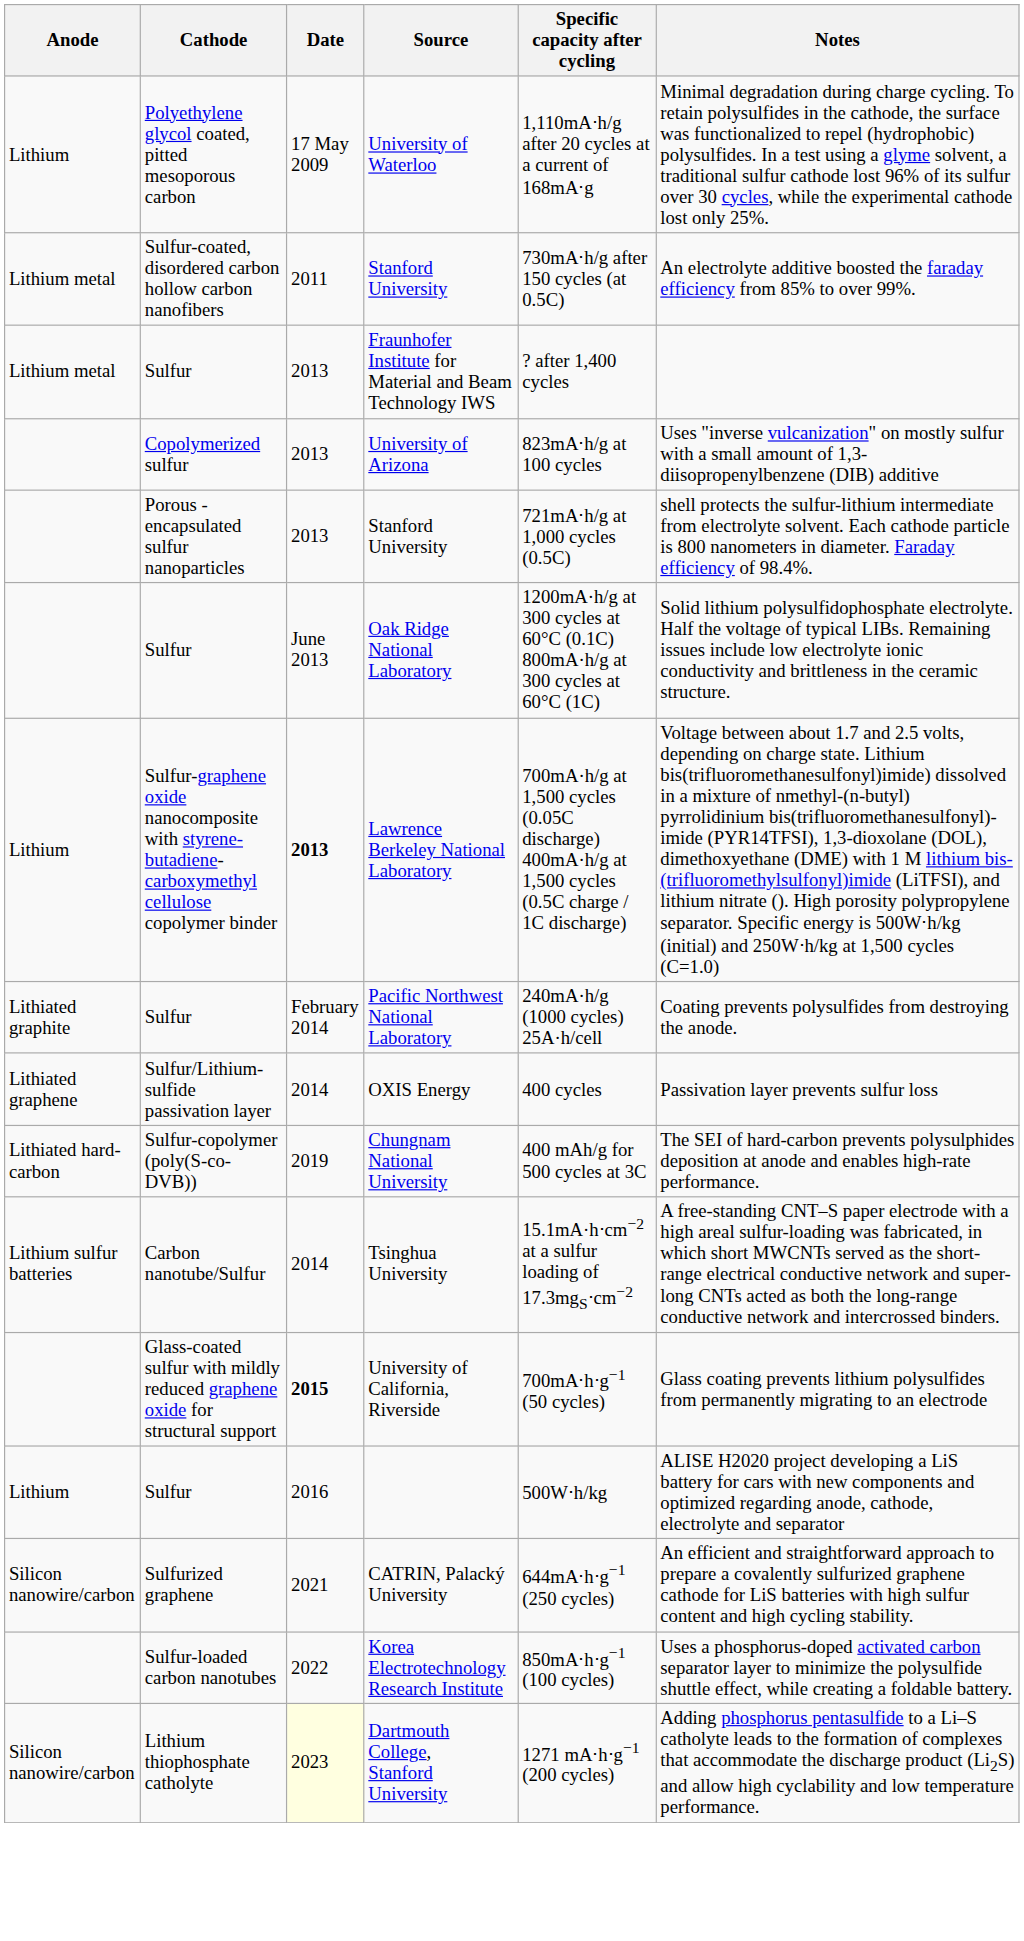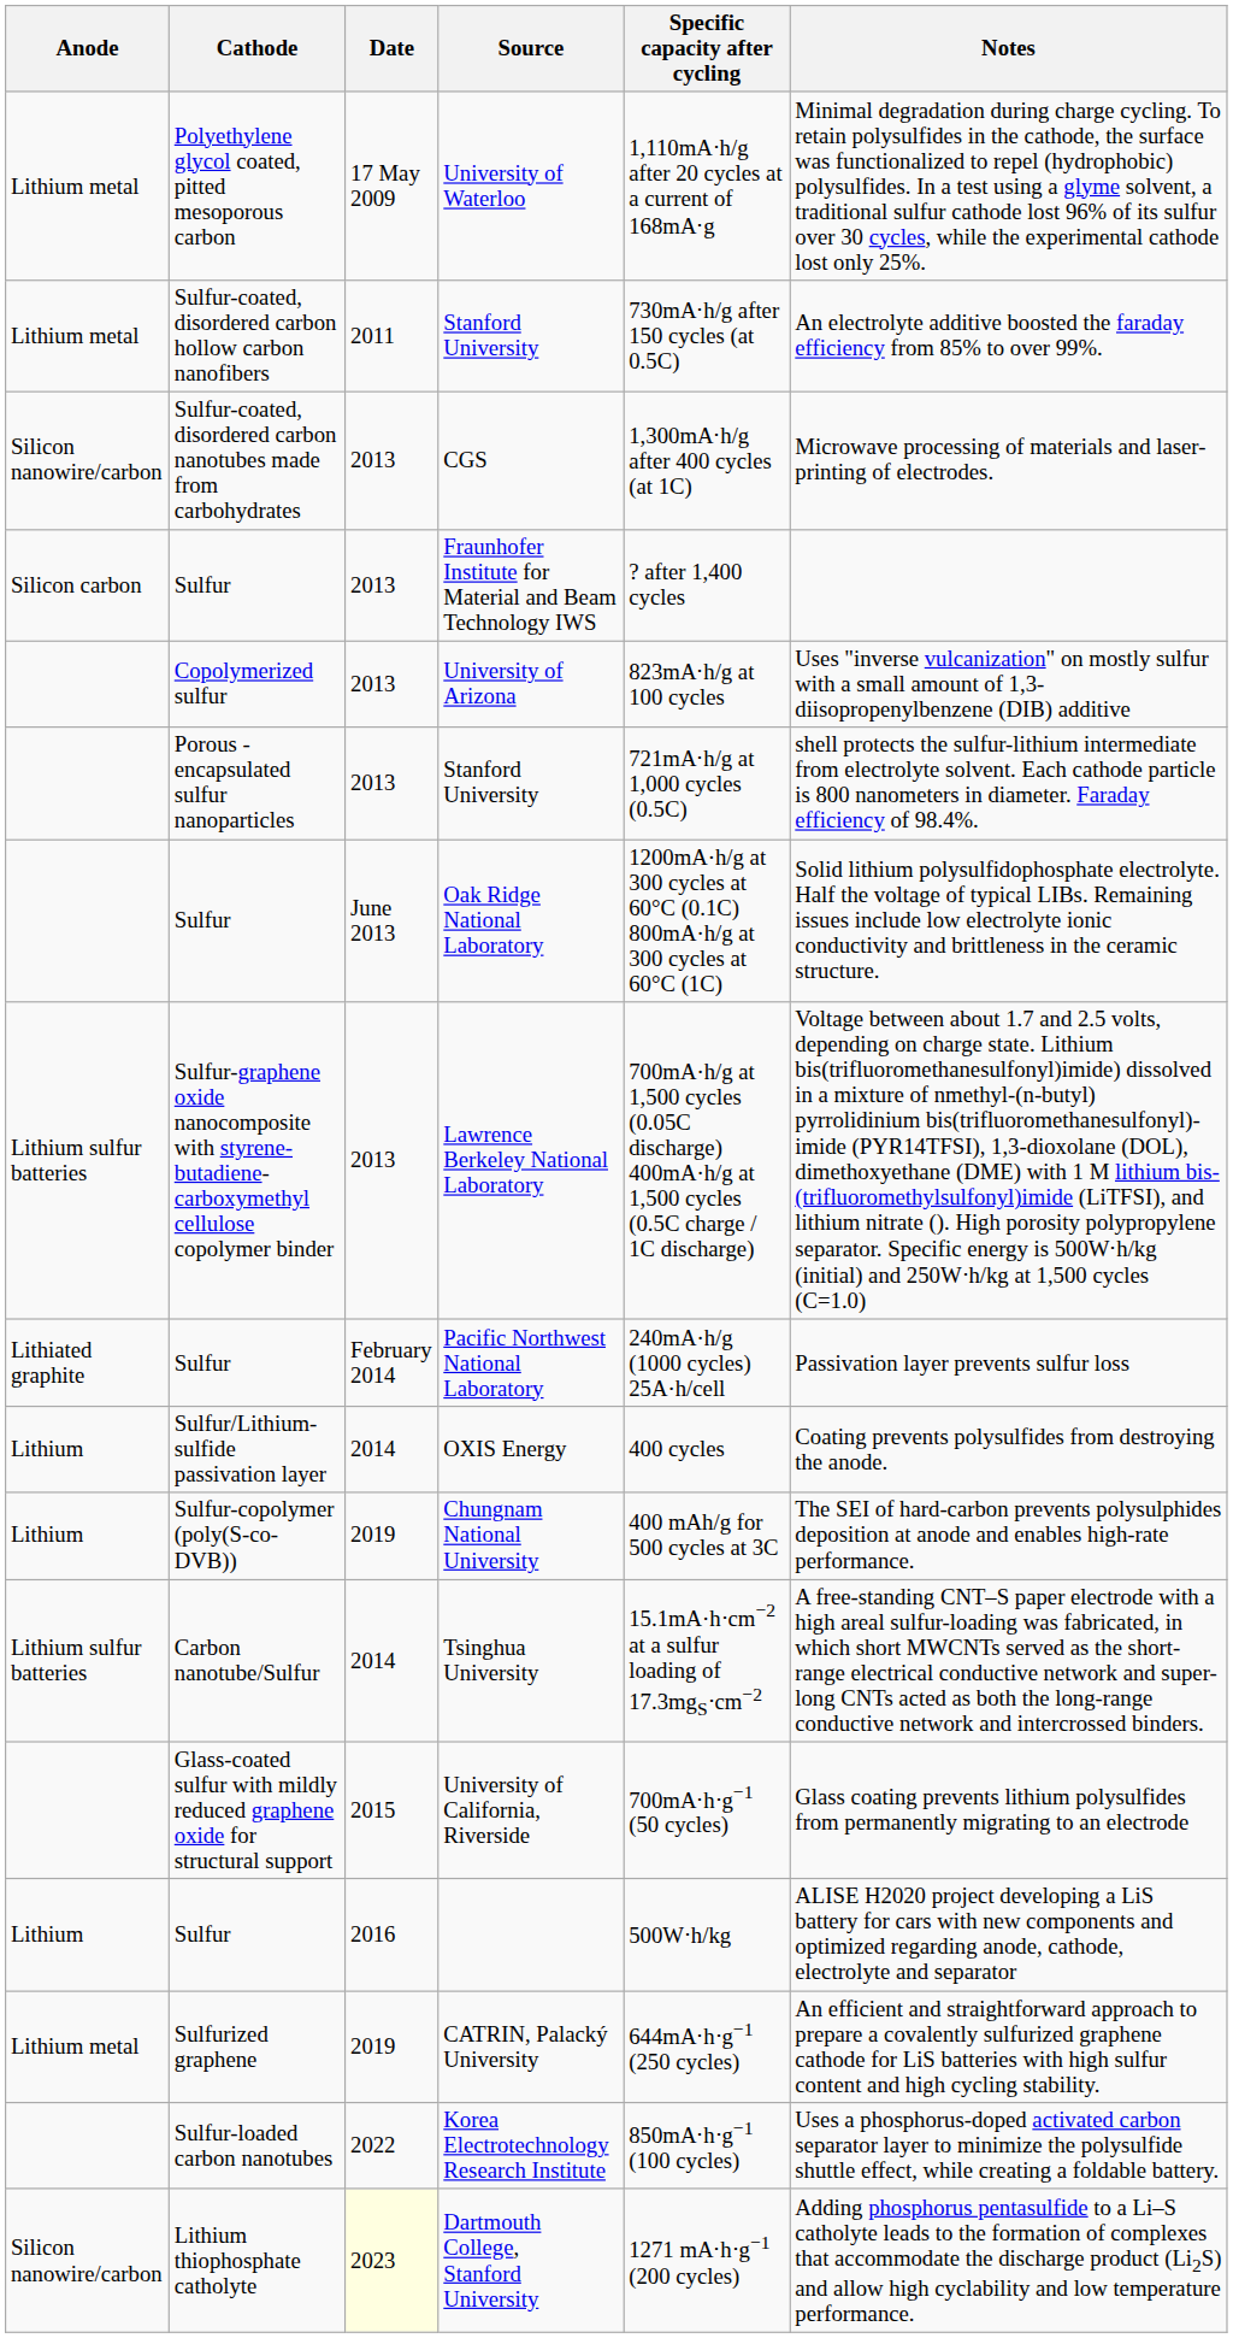 <table class="wikitable">
 <tr>
 <th>Anode</th>
 <th>Cathode</th>
 <th>Date</th>
 <th>Source</th>
 <th>Specific capacity after cycling</th>
 <th>Notes</th>
 </tr>
 <tr>
-<td>Lithium</td>
+<td>Lithium metal</td>
 <td><a href='#'>Polyethylene glycol</a> coated, pitted mesoporous carbon</td>
 <td>17 May 2009</td>
 <td><a href='#'>University of Waterloo</a></td>
 <td>1,110mA⋅h/g after 20 cycles at a current of 168mA⋅g</td>
 <td>Minimal degradation during charge cycling. To retain polysulfides in the cathode, the surface was functionalized to repel (hydrophobic) polysulfides. In a test using a <a href='#'>glyme</a> solvent, a traditional sulfur cathode lost 96% of its sulfur over 30 <a href='#'>cycles</a>, while the experimental cathode lost only 25%.</td>
 </tr>
 <tr>
 <td>Lithium metal</td>
 <td>Sulfur-coated, disordered carbon hollow carbon nanofibers</td>
 <td>2011</td>
 <td><a href='#'>Stanford University</a></td>
 <td>730mA⋅h/g after 150 cycles (at 0.5C)</td>
 <td>An electrolyte additive boosted the <a href='#'>faraday efficiency</a> from 85% to over 99%.</td>
 </tr>
 <tr>
-<td>Lithium metal</td>
+<td>Silicon nanowire/carbon</td>
+<td>Sulfur-coated, disordered carbon nanotubes made from carbohydrates</td>
+<td>2013</td>
+<td>CGS</td>
+<td>1,300mA⋅h/g after 400 cycles (at 1C)</td>
+<td>Microwave processing of materials and laser-printing of electrodes.</td>
+</tr>
+<tr>
+<td>Silicon carbon</td>
 <td>Sulfur</td>
 <td>2013</td>
 <td><a href='#'>Fraunhofer Institute</a> for Material and Beam Technology IWS</td>
 <td>? after 1,400 cycles</td>
 </tr>
 <tr>
 <td></td>
 <td><a href='#'>Copolymerized</a> sulfur</td>
 <td>2013</td>
 <td><a href='#'>University of Arizona</a></td>
 <td>823mA⋅h/g at 100 cycles</td>
 <td>Uses "inverse <a href='#'>vulcanization</a>" on mostly sulfur with a small amount of 1,3-diisopropenylbenzene (DIB) additive</td>
 </tr>
 <tr>
 <td></td>
 <td>Porous -encapsulated sulfur nanoparticles</td>
 <td>2013</td>
 <td>Stanford University</td>
 <td>721mA⋅h/g at 1,000 cycles (0.5C)</td>
 <td>shell protects the sulfur-lithium intermediate from electrolyte solvent. Each cathode particle is 800 nanometers in diameter. <a href='#'>Faraday efficiency</a> of 98.4%.</td>
 </tr>
 <tr>
 <td></td>
 <td>Sulfur</td>
 <td>June 2013</td>
 <td><a href='#'>Oak Ridge National Laboratory</a></td>
 <td>1200mA·h/g at 300 cycles at 60°C (0.1C)<br>800mA·h/g at 300 cycles at 60°C (1C)</td>
 <td>Solid lithium polysulfidophosphate electrolyte. Half the voltage of typical LIBs. Remaining issues include low electrolyte ionic conductivity and brittleness in the ceramic structure.</td>
 </tr>
 <tr>
-<td>Lithium</td>
+<td>Lithium sulfur batteries</td>
 <td>Sulfur-<a href='#'>graphene oxide</a> nanocomposite with <a href='#'>styrene-butadiene</a>-<a href='#'>carboxymethyl cellulose</a> copolymer binder</td>
-<td><strong>2013</strong></td>
+<td>2013</td>
 <td><a href='#'>Lawrence Berkeley National Laboratory</a></td>
 <td>700mA·h/g at 1,500 cycles (0.05C discharge)<br>400mA·h/g at 1,500 cycles (0.5C charge / 1C discharge)</td>
 <td>Voltage between about 1.7 and 2.5 volts, depending on charge state. Lithium bis(trifluoromethanesulfonyl)imide) dissolved in a mixture of nmethyl-(n-butyl) pyrrolidinium bis(trifluoromethanesulfonyl)-imide (PYR14TFSI), 1,3-dioxolane (DOL), dimethoxyethane (DME) with 1 M <a href='#'>lithium bis-(trifluoromethylsulfonyl)imide</a> (LiTFSI), and lithium nitrate (). High porosity polypropylene separator. Specific energy is 500W⋅h/kg (initial) and 250W⋅h/kg at 1,500 cycles (C=1.0)</td>
 </tr>
 <tr>
 <td>Lithiated  graphite</td>
 <td>Sulfur</td>
 <td>February 2014</td>
 <td><a href='#'>Pacific Northwest National Laboratory</a></td>
 <td>240mA·h/g (1000 cycles)<br>25A·h/cell</td>
-<td>Coating prevents polysulfides from destroying the anode.</td>
+<td>Passivation layer prevents sulfur loss</td>
 </tr>
 <tr>
-<td>Lithiated graphene</td>
+<td>Lithium</td>
 <td>Sulfur/Lithium-sulfide passivation layer</td>
 <td>2014</td>
 <td>OXIS Energy</td>
 <td>400 cycles</td>
-<td>Passivation layer prevents sulfur loss</td>
+<td>Coating prevents polysulfides from destroying the anode.</td>
 </tr>
 <tr>
-<td>Lithiated  hard-carbon</td>
+<td>Lithium</td>
 <td>Sulfur-copolymer (poly(S-co-DVB))</td>
 <td>2019</td>
 <td><a href='#'>Chungnam National University</a></td>
 <td>400 mAh/g for 500 cycles at 3C</td>
 <td>The SEI of hard-carbon prevents polysulphides deposition at anode and enables high-rate performance.</td>
 </tr>
 <tr>
 <td>Lithium sulfur batteries</td>
 <td>Carbon nanotube/Sulfur</td>
 <td>2014</td>
 <td>Tsinghua University</td>
 <td>15.1mA·h⋅cm<sup>−2</sup> at a sulfur loading of 17.3mg<sub>S</sub>⋅cm<sup>−2</sup></td>
 <td>A free-standing CNT–S paper electrode with a high areal sulfur-loading was fabricated, in which short MWCNTs served as the short-range electrical conductive network and super-long CNTs acted as both the long-range conductive network and intercrossed binders.</td>
 </tr>
 <tr>
 <td></td>
 <td>Glass-coated sulfur with mildly reduced <a href='#'>graphene oxide</a> for structural support</td>
-<td><strong>2015</strong></td>
+<td>2015</td>
 <td>University of California, Riverside</td>
 <td>700mA⋅h⋅g<sup>−1</sup> (50 cycles)</td>
 <td>Glass coating prevents lithium polysulfides from permanently migrating to an electrode</td>
 </tr>
 <tr>
 <td>Lithium</td>
 <td>Sulfur</td>
 <td>2016</td>
 <td></td>
 <td>500W⋅h/kg</td>
 <td>ALISE H2020 project developing a LiS battery for cars with new components and optimized regarding anode, cathode, electrolyte and separator</td>
 </tr>
 <tr>
-<td>Silicon nanowire/carbon</td>
+<td>Lithium metal</td>
 <td>Sulfurized graphene</td>
-<td>2021</td>
+<td>2019</td>
 <td>CATRIN, Palacký University </td>
 <td>644mA⋅h⋅g<sup>−1</sup> (250 cycles)</td>
 <td>An efficient and straightforward approach to prepare a covalently sulfurized graphene cathode for LiS batteries with high sulfur content and high cycling stability.</td>
 </tr>
 <tr>
 <td></td>
 <td>Sulfur-loaded carbon nanotubes</td>
 <td>2022</td>
 <td><a href='#'>Korea Electrotechnology Research Institute</a></td>
 <td>850mA⋅h⋅g<sup>−1</sup> (100 cycles)</td>
 <td>Uses a phosphorus-doped <a href='#'>activated carbon</a> separator layer to minimize the polysulfide shuttle effect, while creating a foldable battery.</td>
 </tr>
 <tr>
 <td>Silicon nanowire/carbon</td>
 <td>Lithium thiophosphate catholyte</td>
 <td style="background: lightyellow;">2023</td>
 <td><a href='#'>Dartmouth College</a>,<br><a href='#'>Stanford University</a></td>
 <td>1271 mA⋅h⋅g<sup>−1</sup> (200 cycles)</td>
 <td>Adding <a href='#'>phosphorus pentasulfide</a> to a Li–S catholyte leads to the formation of complexes that accommodate the discharge product (Li<sub>2</sub>S) and allow high cyclability and low temperature performance.</td>
 </tr>
 </table>
